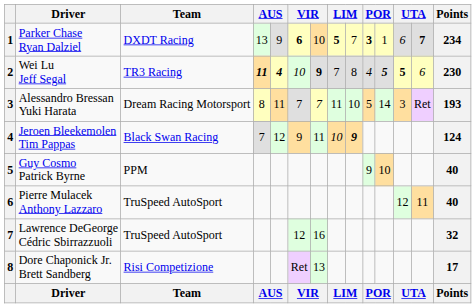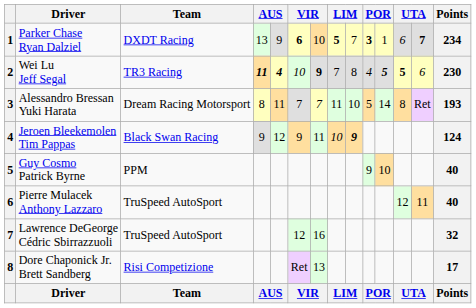 <table class="wikitable" style="text-align:center">
 <tr valign="top">
 <th valign=middle></th>
 <th valign=middle>Driver</th>
 <th valign=middle>Team</th>
 <th colspan=2><a href='#'>AUS</a></th>
 <th colspan=2><a href='#'>VIR</a></th>
 <th colspan=2><a href='#'>LIM</a></th>
 <th colspan=2><a href='#'>POR</a></th>
 <th colspan=2><a href='#'>UTA</a></th>
 <th valign=middle>Points</th>
 </tr>
 <tr>
 <th>1</th>
 <td align=left> <a href='#'>Parker Chase</a><br> <a href='#'>Ryan Dalziel</a></td>
 <td align=left> <a href='#'>DXDT Racing</a></td>
 <td style="background:#DFFFDF;">13</td>
 <td style="background:#DFDFDF;">9</td>
 <td style="background:#FFFFBF;"><strong>6</strong></td>
 <td style="background:#FFDF9F;">10</td>
 <td style="background:#FFFFBF;"><strong>5</strong></td>
 <td style="background:#FFFFBF;">7</td>
 <td style="background:#FFFFBF;"><strong>3</strong></td>
 <td style="background:#FFFFBF;">1</td>
 <td style="background:#DFDFDF;"><em>6</em></td>
 <td style="background:#DFDFDF;"><strong>7</strong></td>
 <th>234</th>
 </tr>
 <tr>
 <th>2</th>
 <td align=left> Wei Lu<br> <a href='#'>Jeff Segal</a></td>
 <td align=left> <a href='#'>TR3 Racing</a></td>
 <td style="background:#FFDF9F;"><strong><em>11</em></strong></td>
 <td style="background:#FFFFBF;"><strong><em>4</em></strong></td>
 <td style="background:#DFFFDF;"><em>10</em></td>
 <td style="background:#DFDFDF;"><strong>9</strong></td>
 <td style="background:#DFDFDF;">7</td>
 <td style="background:#DFDFDF;">8</td>
 <td style="background:#DFDFDF;"><em>4</em></td>
 <td style="background:#DFDFDF;"><strong><em>5</em></strong></td>
 <td style="background:#FFFFBF;"><strong>5</strong></td>
 <td style="background:#FFFFBF;"><em>6</em></td>
 <th>230</th>
 </tr>
 <tr>
 <th>3</th>
 <td align=left> Alessandro Bressan<br> Yuki Harata</td>
 <td align=left> Dream Racing Motorsport</td>
 <td style="background:#FFFFBF;">8</td>
 <td style="background:#FFDF9F;">11</td>
 <td style="background:#DFDFDF;">7</td>
 <td style="background:#FFFFBF;"><em>7</em></td>
 <td style="background:#DFFFDF;">11</td>
 <td style="background:#DFFFDF;">10</td>
 <td style="background:#FFDF9F;">5</td>
 <td style="background:#DFFFDF;">14</td>
-<td style="background:#FFDF9F;">3</td>
+<td style="background:#FFDF9F;">8</td>
 <td style="background:#EFCFFF;">Ret</td>
 <th>193</th>
 </tr>
 <tr>
 <th>4</th>
 <td align=left> <a href='#'>Jeroen Bleekemolen</a><br> <a href='#'>Tim Pappas</a></td>
 <td align=left> <a href='#'>Black Swan Racing</a></td>
-<td style="background:#DFDFDF;">7</td>
+<td style="background:#DFDFDF;">9</td>
 <td style="background:#DFFFDF;">12</td>
 <td style="background:#FFDF9F;">9</td>
 <td style="background:#DFFFDF;">11</td>
 <td style="background:#FFDF9F;"><em>10</em></td>
 <td style="background:#FFDF9F;"><strong><em>9</em></strong></td>
 <td></td>
 <td></td>
 <td></td>
 <td></td>
 <th>124</th>
 </tr>
 <tr>
 <th>5</th>
 <td align=left> <a href='#'>Guy Cosmo</a><br> Patrick Byrne</td>
 <td align=left> PPM</td>
 <td></td>
 <td></td>
 <td></td>
 <td></td>
 <td></td>
 <td></td>
 <td style="background:#DFFFDF;">9</td>
 <td style="background:#FFDF9F;">10</td>
 <td></td>
 <td></td>
 <th>40</th>
 </tr>
 <tr>
 <th>6</th>
 <td align=left> Pierre Mulacek<br> <a href='#'>Anthony Lazzaro</a></td>
 <td align=left> TruSpeed AutoSport</td>
 <td></td>
 <td></td>
 <td></td>
 <td></td>
 <td></td>
 <td></td>
 <td></td>
 <td></td>
 <td style="background:#DFFFDF;">12</td>
 <td style="background:#FFDF9F;">11</td>
 <th>40</th>
 </tr>
 <tr>
 <th>7</th>
 <td align=left> Lawrence DeGeorge<br> Cédric Sbirrazzuoli</td>
 <td align=left> TruSpeed AutoSport</td>
 <td></td>
 <td></td>
 <td style="background:#DFFFDF;">12</td>
 <td style="background:#DFFFDF;">16</td>
 <td></td>
 <td></td>
 <td></td>
 <td></td>
 <td></td>
 <td></td>
 <th>32</th>
 </tr>
 <tr>
 <th>8</th>
 <td align=left> Dore Chaponick Jr.<br> Brett Sandberg</td>
 <td align=left> <a href='#'>Risi Competizione</a></td>
 <td></td>
 <td></td>
 <td style="background:#EFCFFF;">Ret</td>
 <td style="background:#DFFFDF;">13</td>
 <td></td>
 <td></td>
 <td></td>
 <td></td>
 <td></td>
 <td></td>
 <th>17</th>
 </tr>
 <tr valign="top">
 <th valign=middle></th>
 <th valign=middle>Driver</th>
 <th valign=middle>Team</th>
 <th colspan=2><a href='#'>AUS</a></th>
 <th colspan=2><a href='#'>VIR</a></th>
 <th colspan=2><a href='#'>LIM</a></th>
 <th colspan=2><a href='#'>POR</a></th>
 <th colspan=2><a href='#'>UTA</a></th>
 <th valign=middle>Points</th>
 </tr>
 </table>
